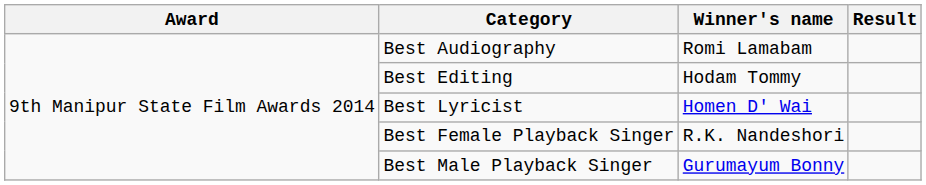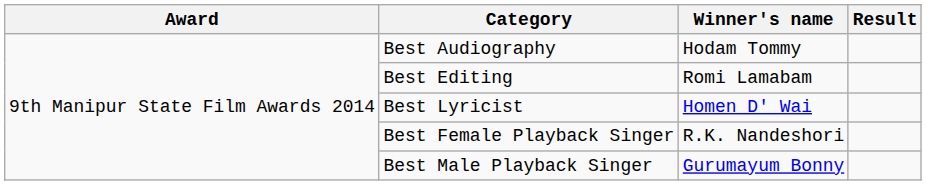 <table class="wikitable sortable">
 <tr>
 <th>Award</th>
 <th>Category</th>
 <th>Winner's name</th>
 <th>Result</th>
 </tr>
 <tr>
 <td rowspan="5">9th Manipur State Film Awards 2014</td>
 <td>Best Audiography</td>
-<td>Romi Lamabam</td>
+<td>Hodam Tommy</td>
 <td></td>
 </tr>
 <tr>
 <td>Best Editing</td>
-<td>Hodam Tommy</td>
+<td>Romi Lamabam</td>
 <td></td>
 </tr>
 <tr>
 <td>Best Lyricist</td>
 <td><a href='#'>Homen D' Wai</a></td>
 <td></td>
 </tr>
 <tr>
 <td>Best Female Playback Singer</td>
 <td>R.K. Nandeshori</td>
 <td></td>
 </tr>
 <tr>
 <td>Best Male Playback Singer</td>
 <td><a href='#'>Gurumayum Bonny</a></td>
 <td></td>
 </tr>
 </table>
